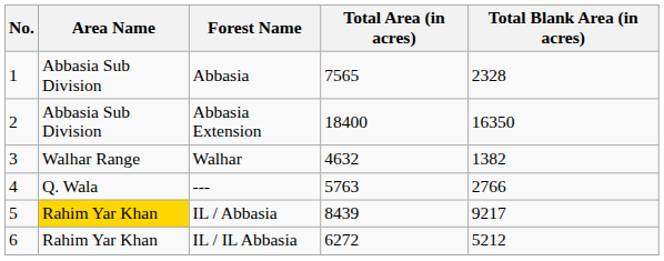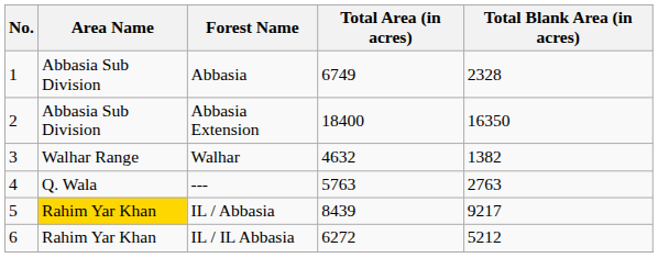 <table class="wikitable">
 <tr>
 <th>No.</th>
 <th>Area Name</th>
 <th>Forest Name</th>
 <th>Total Area (in acres)</th>
 <th>Total Blank Area (in acres)</th>
 </tr>
 <tr>
 <td>1</td>
 <td>Abbasia Sub Division</td>
 <td>Abbasia</td>
-<td>7565</td>
+<td>6749</td>
 <td>2328</td>
 </tr>
 <tr>
 <td>2</td>
 <td>Abbasia Sub Division</td>
 <td>Abbasia Extension</td>
 <td>18400</td>
 <td>16350</td>
 </tr>
 <tr>
 <td>3</td>
 <td>Walhar Range</td>
 <td>Walhar</td>
 <td>4632</td>
 <td>1382</td>
 </tr>
 <tr>
 <td>4</td>
 <td>Q. Wala</td>
 <td>---</td>
 <td>5763</td>
-<td>2766</td>
+<td>2763</td>
 </tr>
 <tr>
 <td>5</td>
 <td style="background: gold;">Rahim Yar Khan</td>
 <td>IL / Abbasia</td>
 <td>8439</td>
 <td>9217</td>
 </tr>
 <tr>
 <td>6</td>
 <td>Rahim Yar Khan</td>
 <td>IL / IL Abbasia</td>
 <td>6272</td>
 <td>5212</td>
 </tr>
 <tr>
 </tr>
 </table>
